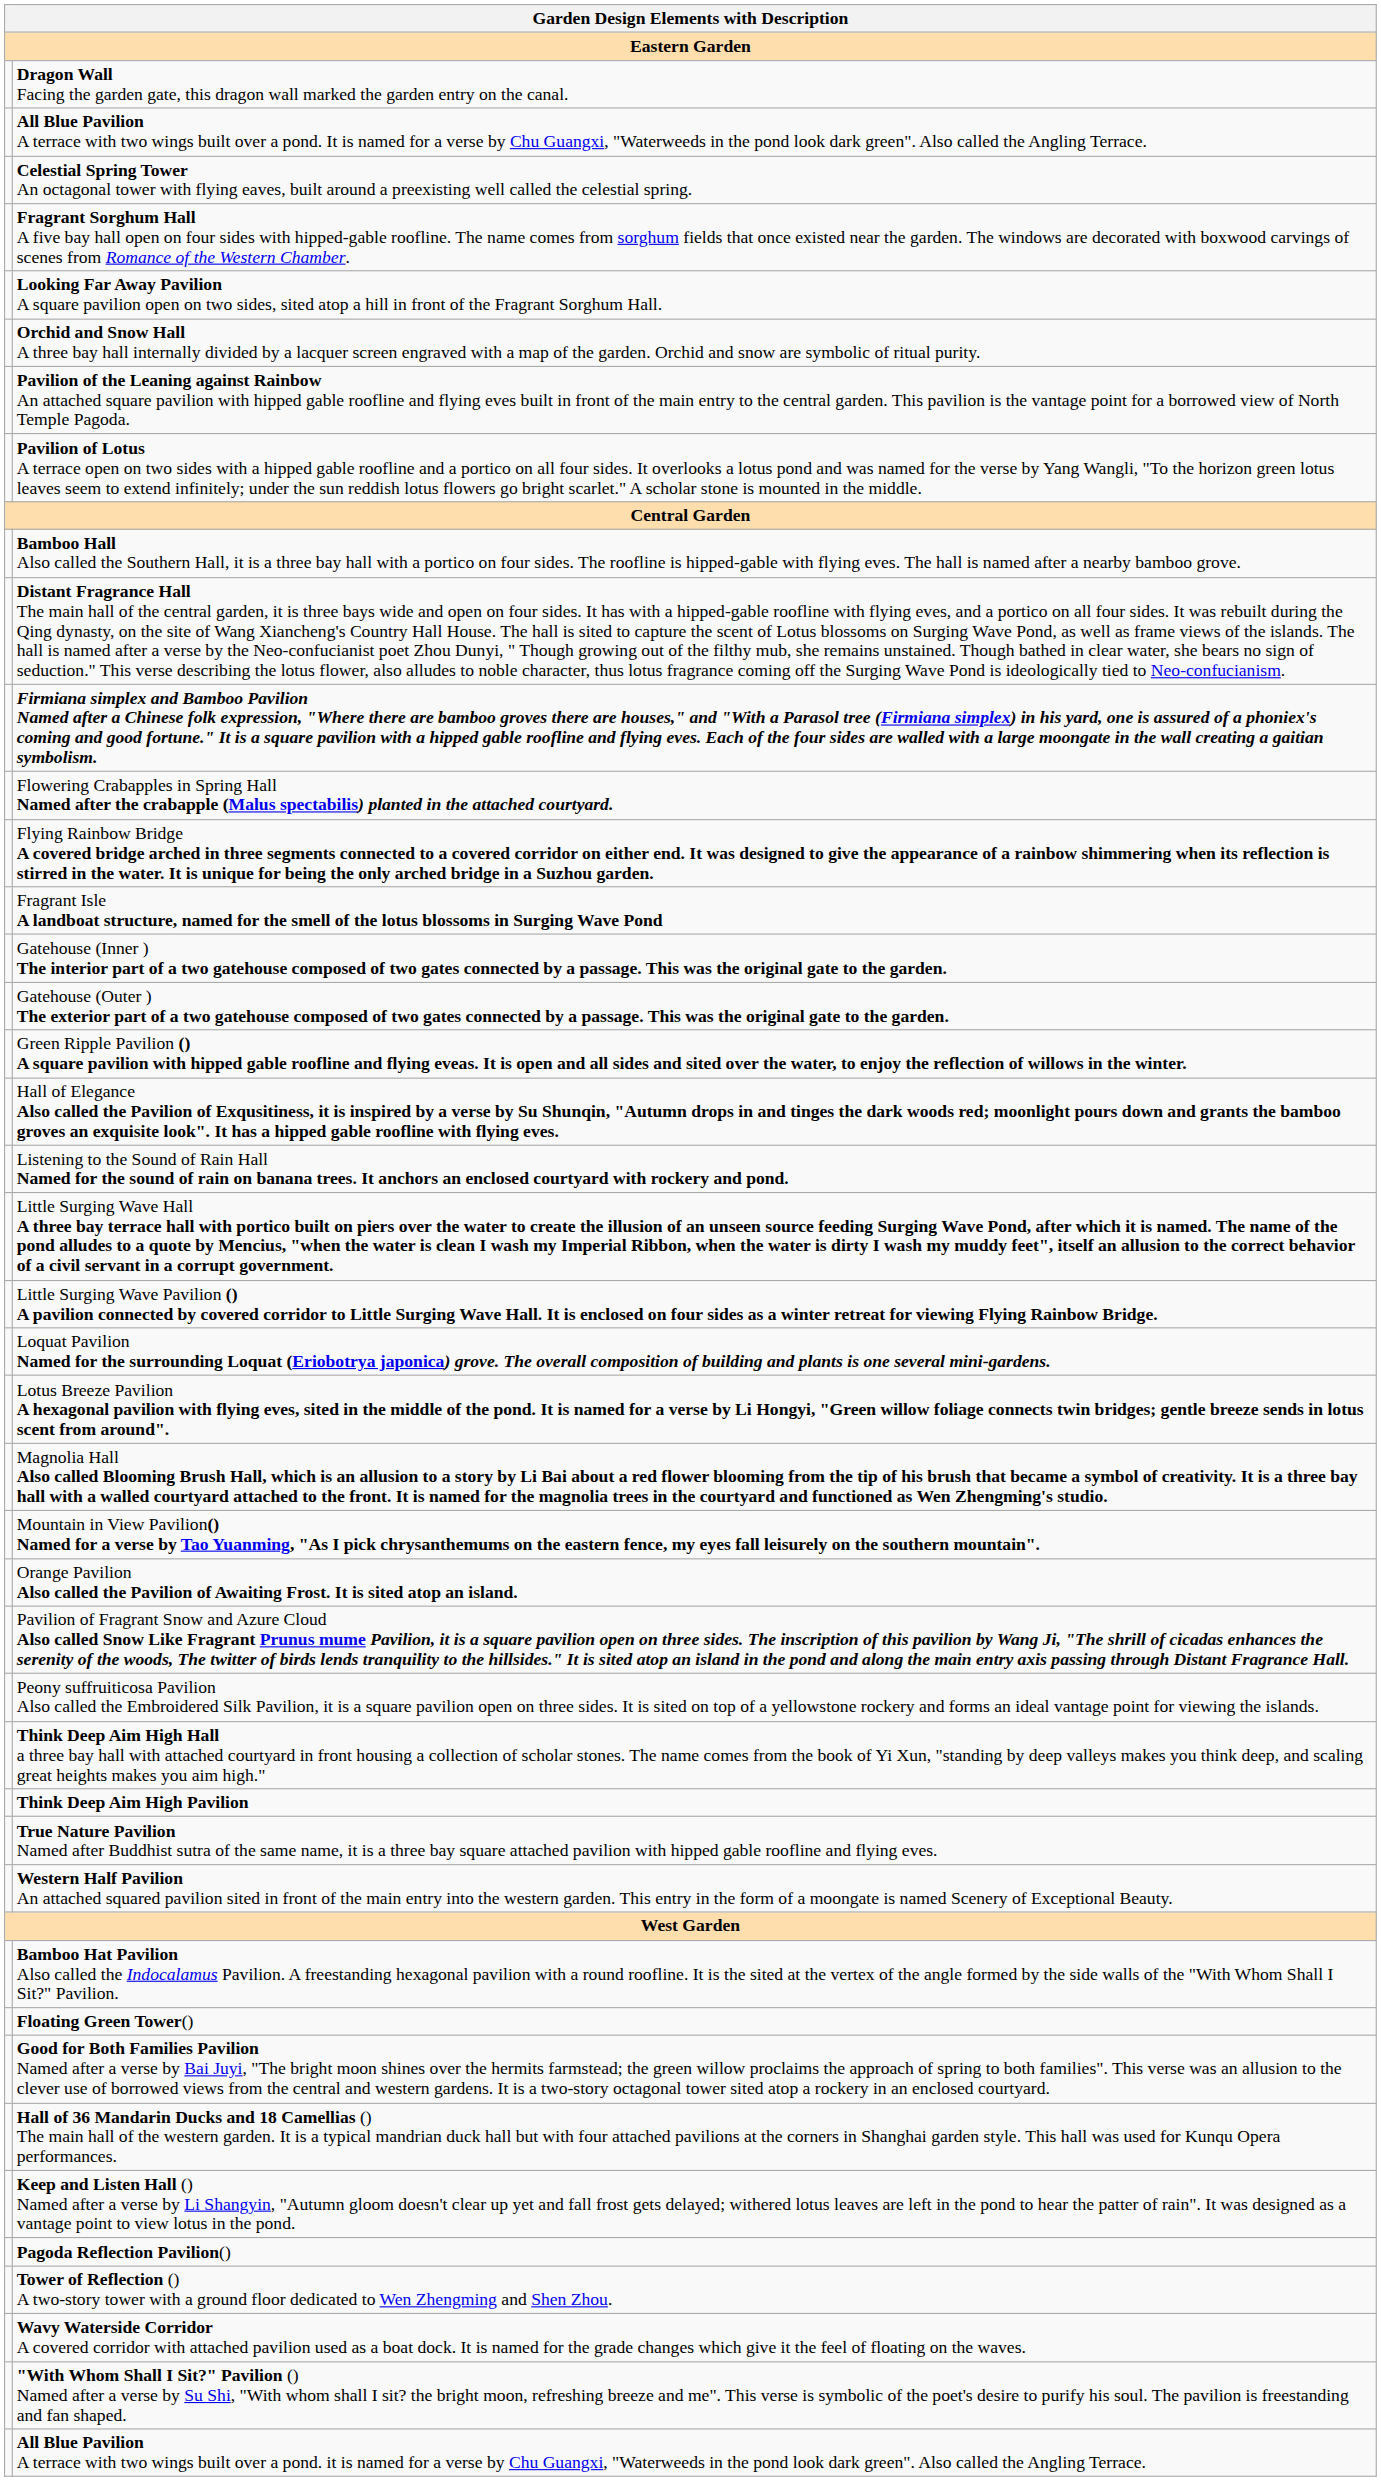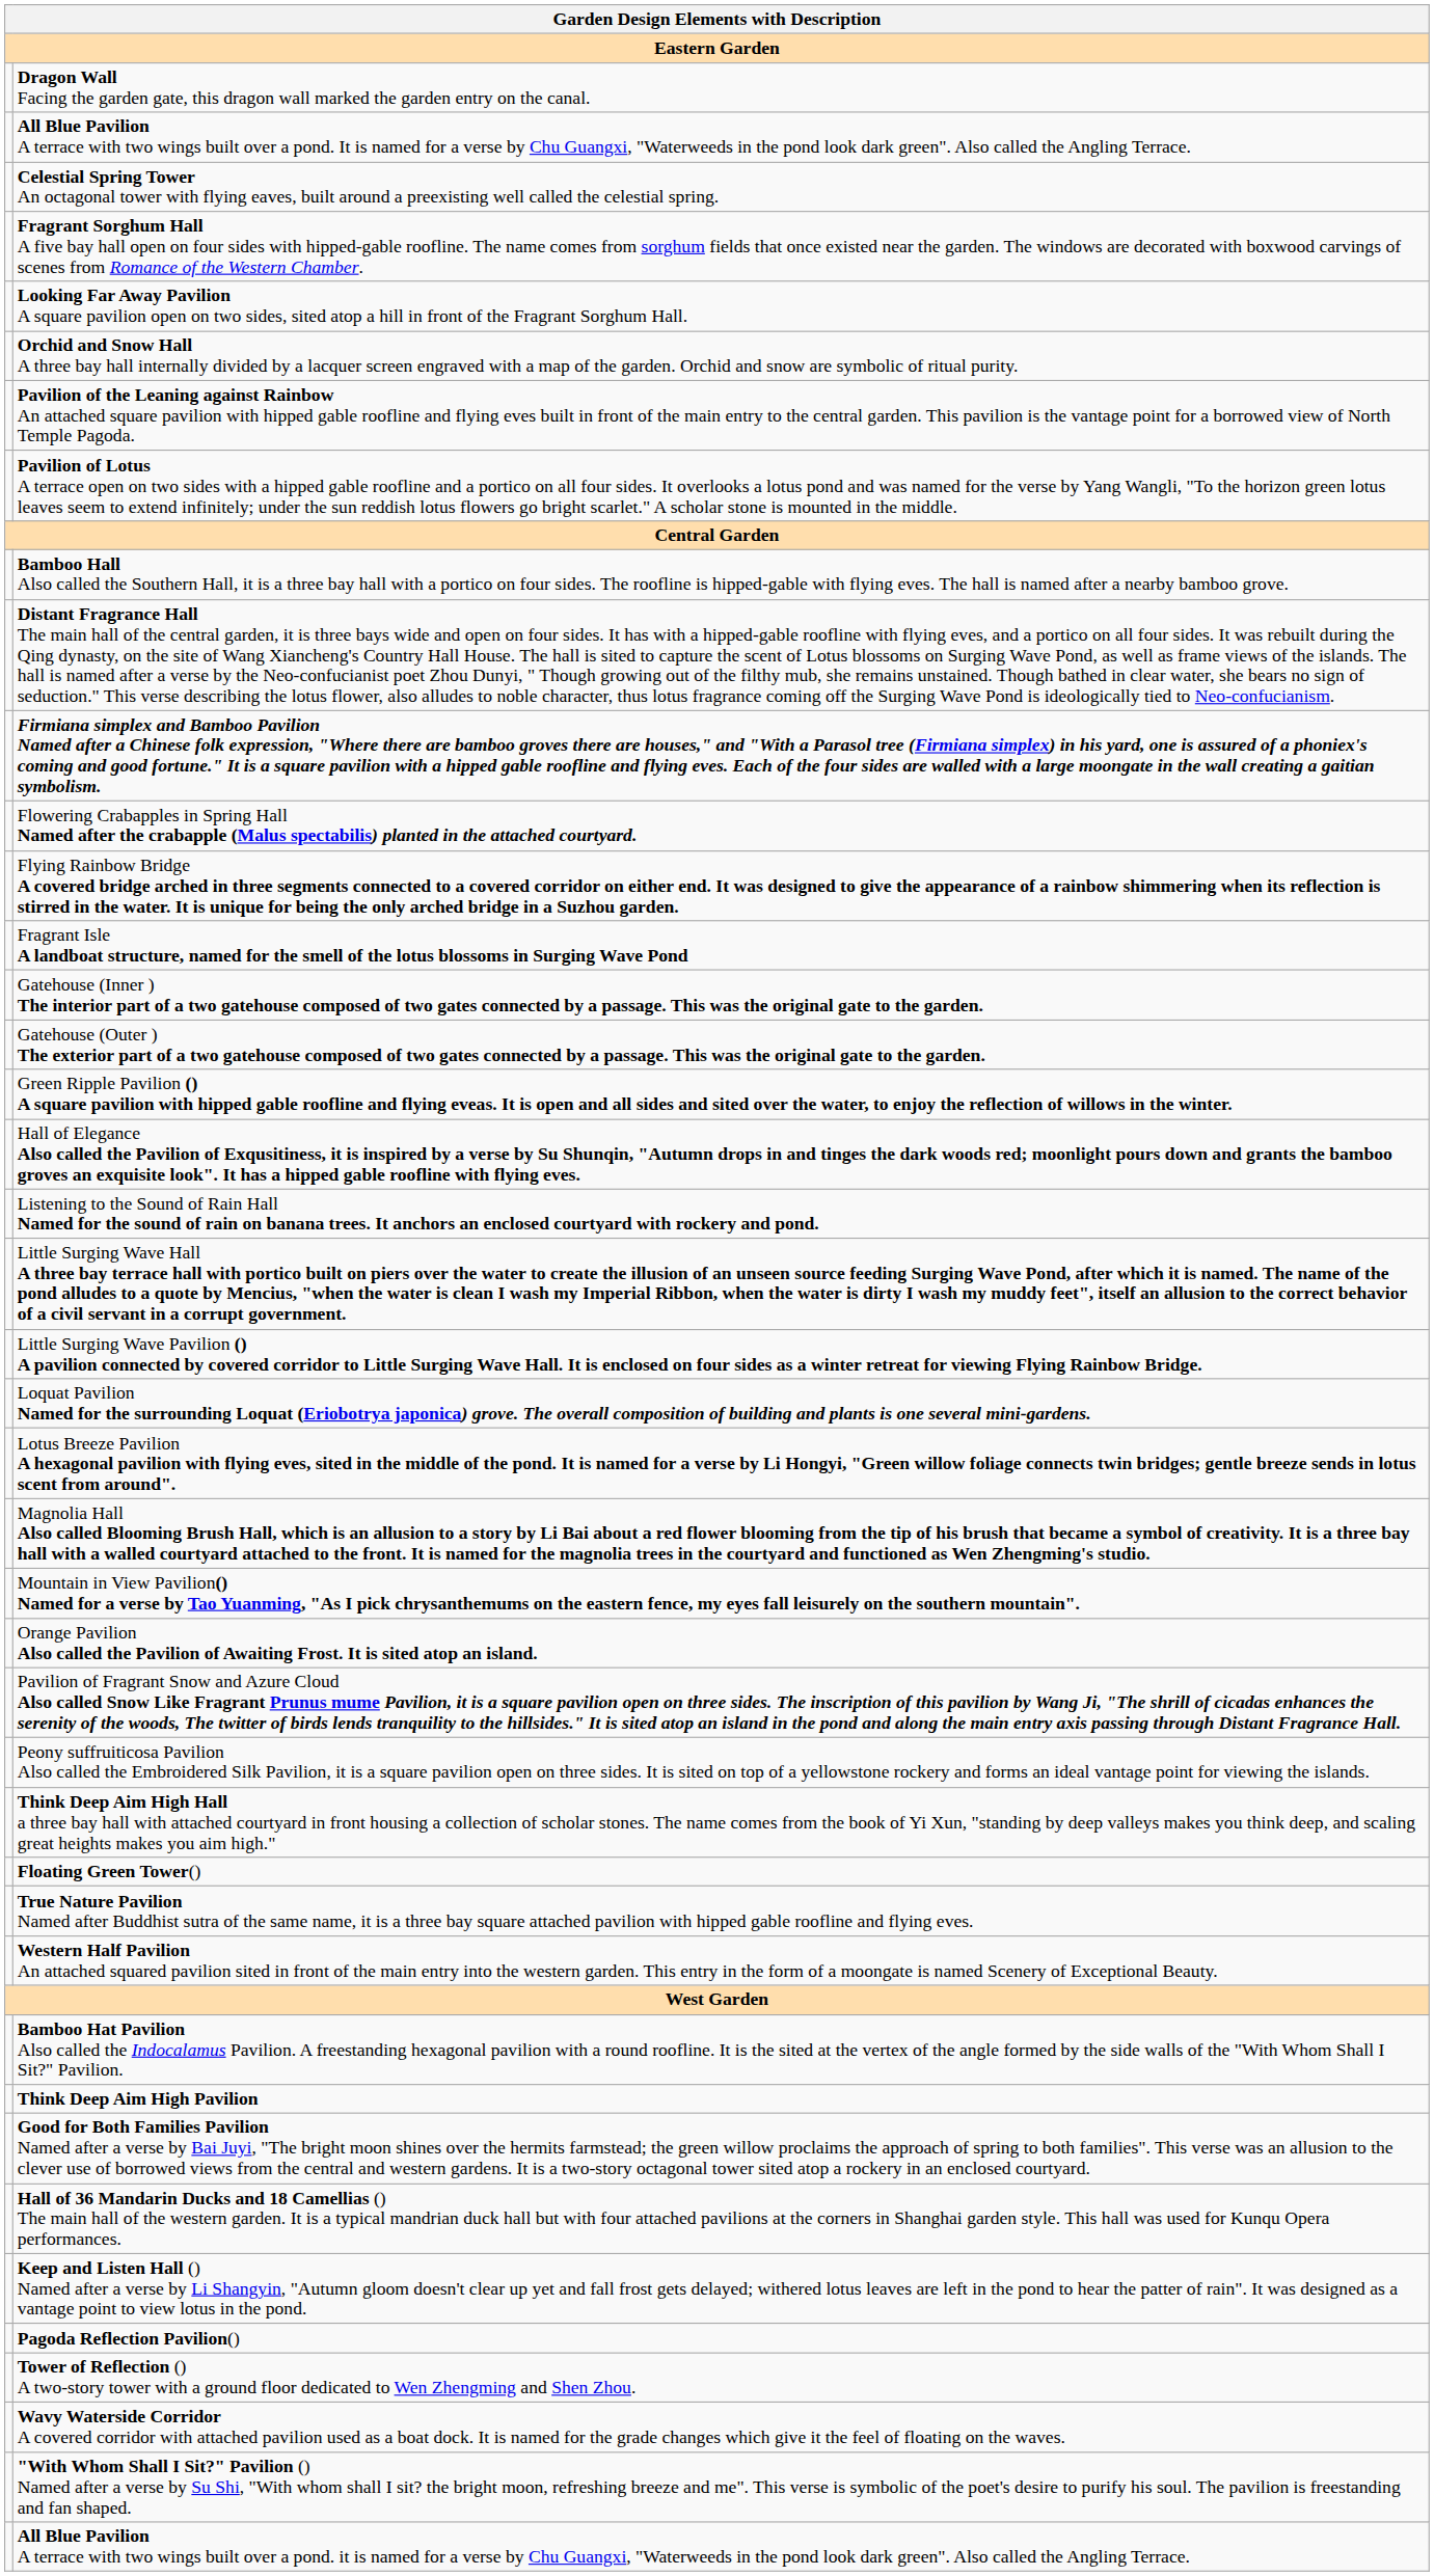 <table class="wikitable collapsible collapsed">
 <tr>
 <th colspan="2">Garden Design Elements with Description</th>
 </tr>
 <tr>
 <th style="background:#ffdead;" colspan="2">Eastern Garden</th>
 </tr>
 <tr ->
 <td align="center"></td>
 <td><strong>Dragon Wall</strong><br>Facing the garden gate, this dragon wall marked the garden entry on the canal.</td>
 </tr>
 <tr ->
 <td align="center"></td>
 <td><strong>All Blue Pavilion</strong><br>A terrace with two wings built over a pond. It is named for a verse by <a href='#'>Chu Guangxi</a>, "Waterweeds in the pond look dark green". Also called the Angling Terrace.</td>
 </tr>
 <tr ->
 <td align="center"></td>
 <td><strong>Celestial Spring Tower</strong><br>An octagonal tower with flying eaves, built around a preexisting well called the celestial spring.</td>
 </tr>
 <tr ->
 <td align="center"></td>
 <td><strong>Fragrant Sorghum Hall</strong><br>A five bay hall open on four sides with hipped-gable roofline. The name comes from <a href='#'>sorghum</a> fields that once existed near the garden. The windows are decorated with boxwood carvings of scenes from <em><a href='#'>Romance of the Western Chamber</a></em>.</td>
 </tr>
 <tr ->
 <td align="center"></td>
 <td><strong>Looking Far Away Pavilion</strong><br>A square pavilion open on two sides, sited atop a hill in front of the Fragrant Sorghum Hall.</td>
 </tr>
 <tr ->
 <td align="center"></td>
 <td><strong>Orchid and Snow Hall</strong><br>A three bay hall internally divided by a lacquer screen engraved with a map of the garden. Orchid and snow are symbolic of ritual purity.</td>
 </tr>
 <tr ->
 <td align="center"></td>
 <td><strong>Pavilion of the Leaning against Rainbow</strong><br>An attached square pavilion with hipped gable roofline and flying eves built in front of the main entry to the central garden. This pavilion is the vantage point for a borrowed view of North Temple Pagoda.</td>
 </tr>
 <tr ->
 <td align="center"></td>
 <td><strong>Pavilion of Lotus</strong><br>A terrace open on two sides with a hipped gable roofline and a portico on all four sides. It overlooks a lotus pond and was named for the verse by Yang Wangli, "To the horizon green lotus leaves seem to extend infinitely; under the sun reddish lotus flowers go bright scarlet."  A scholar stone is mounted in the middle.</td>
 </tr>
 <tr>
 <th style="background:#ffdead;" colspan="2">Central Garden</th>
 </tr>
 <tr ->
 <td align="center"></td>
 <td><strong>Bamboo Hall</strong><br>Also called the Southern Hall, it is a three bay hall with a portico on four sides. The roofline is hipped-gable with flying eves. The hall is named after a nearby bamboo grove.</td>
 </tr>
 <tr ->
 <td align="center"></td>
 <td><strong>Distant Fragrance Hall</strong><br>The main hall of the central garden, it is three bays wide and open on four sides. It has with a hipped-gable roofline with flying eves, and a portico on all four sides. It was rebuilt during the Qing dynasty, on the site of Wang Xiancheng's Country Hall House. The hall is sited to capture the scent of Lotus blossoms on Surging Wave Pond, as well as frame views of the islands. The hall is named after a verse by the Neo-confucianist poet Zhou Dunyi, " Though growing out of the filthy mub, she remains unstained. Though bathed in clear water, she bears no sign of seduction."  This verse describing the lotus flower, also alludes to noble character, thus lotus fragrance coming off the Surging Wave Pond is ideologically tied to <a href='#'>Neo-confucianism</a>.</td>
 </tr>
 <tr ->
 <td align="center"></td>
 <td><strong><em>Firmiana simplex<em> and Bamboo Pavilion<strong><br>Named after a Chinese folk expression, "Where there are bamboo groves there are houses," and "With a Parasol tree (</em><a href='#'>Firmiana simplex</a><em>) in his yard, one is assured of a phoniex's coming and good fortune."  It is a square pavilion with a hipped gable roofline and flying eves. Each of the four sides are walled with a large moongate in the wall creating a gaitian symbolism.</td>
 </tr>
 <tr ->
 <td align="center"></td>
 <td></strong>Flowering Crabapples in Spring Hall<strong><br>Named after the crabapple (</em><a href='#'>Malus spectabilis</a><em>) planted in the attached courtyard.</td>
 </tr>
 <tr ->
 <td align="center"></td>
 <td></strong>Flying Rainbow Bridge<strong><br>A covered bridge arched in three segments connected to a covered corridor on either end. It was designed to give the appearance of a rainbow shimmering when its reflection is stirred in the water. It is unique for being the only arched bridge in a Suzhou garden.</td>
 </tr>
 <tr ->
 <td align="center"></td>
 <td></strong>Fragrant Isle<strong><br>A landboat structure, named for the smell of the lotus blossoms in Surging Wave Pond</td>
 </tr>
 <tr ->
 <td align="center"></td>
 <td></strong>Gatehouse (Inner )<strong><br>The interior part of a two gatehouse composed of two gates connected by a passage. This was the original gate to the garden.</td>
 </tr>
 <tr ->
 <td align="center"></td>
 <td></strong>Gatehouse (Outer )<strong><br>The exterior part of a two gatehouse composed of two gates connected by a passage. This was the original gate to the garden.</td>
 </tr>
 <tr ->
 <td align="center"></td>
 <td></strong>Green Ripple Pavilion<strong> ()<br>A square pavilion with hipped gable roofline and flying eveas. It is open and all sides and sited over the water, to enjoy the reflection of willows in the winter.</td>
 </tr>
 <tr ->
 <td align="center"></td>
 <td></strong>Hall of Elegance<strong><br>Also called the Pavilion of Exqusitiness, it is inspired by a verse by Su Shunqin, "Autumn drops in and tinges the dark woods red; moonlight pours down and grants the bamboo groves an exquisite look". It has a hipped gable roofline with flying eves.</td>
 </tr>
 <tr ->
 <td align="center"></td>
 <td></strong>Listening to the Sound of Rain Hall<strong><br>Named for the sound of rain on banana trees. It anchors an enclosed courtyard with rockery and pond.</td>
 </tr>
 <tr ->
 <td align="center"></td>
 <td></strong>Little Surging Wave Hall<strong><br>A three bay terrace hall with portico built on piers over the water to create the illusion of an unseen source feeding Surging Wave Pond, after which it is named. The name of the pond alludes to a quote by Mencius, "when the water is clean I wash my Imperial Ribbon, when the water is dirty I wash my muddy feet", itself an allusion to the correct behavior of a civil servant in a corrupt government.</td>
 </tr>
 <tr ->
 <td align="center"></td>
 <td></strong>Little Surging Wave Pavilion<strong> ()<br>A pavilion connected by covered corridor to Little Surging Wave Hall. It is enclosed on four sides as a winter retreat for viewing Flying Rainbow Bridge.</td>
 </tr>
 <tr ->
 <td align="center"></td>
 <td></strong>Loquat Pavilion<strong><br>Named for the surrounding Loquat (</em><a href='#'>Eriobotrya japonica</a><em>) grove. The overall composition of building and plants is one several mini-gardens.</td>
 </tr>
 <tr ->
 <td align="center"></td>
 <td></strong>Lotus Breeze Pavilion<strong><br>A hexagonal pavilion with flying eves, sited in the middle of the pond. It is named for a verse by Li Hongyi, "Green willow foliage connects twin bridges; gentle breeze sends in lotus scent from around".</td>
 </tr>
 <tr ->
 <td align="center"></td>
 <td></strong>Magnolia Hall<strong><br>Also called Blooming Brush Hall, which is an allusion to a story by Li Bai about a red flower blooming from the tip of his brush that became a symbol of creativity. It is a three bay hall with a walled courtyard attached to the front. It is named for the magnolia trees in the courtyard and functioned as Wen Zhengming's studio.</td>
 </tr>
 <tr ->
 <td align="center"></td>
 <td></strong>Mountain in View Pavilion<strong>()<br>Named for a verse by <a href='#'>Tao Yuanming</a>, "As I pick chrysanthemums on the eastern fence, my eyes fall leisurely on the southern mountain".</td>
 </tr>
 <tr ->
 <td align="center"></td>
 <td></strong>Orange Pavilion<strong><br>Also called the Pavilion of Awaiting Frost. It is sited atop an island.</td>
 </tr>
 <tr ->
 <td align="center"></td>
 <td></strong>Pavilion of Fragrant Snow and Azure Cloud<strong><br>Also called Snow Like Fragrant </em><a href='#'>Prunus mume</a><em> Pavilion, it is a square pavilion open on three sides. The inscription of this pavilion by Wang Ji, "The shrill of cicadas enhances the serenity of the woods, The twitter of birds lends tranquility to the hillsides."  It is sited atop an island in the pond and along the main entry axis passing through Distant Fragrance Hall.</td>
 </tr>
 <tr ->
 <td align="center"></td>
 <td></em></strong>Peony suffruiticosa</em> Pavilion</strong><br>Also called the Embroidered Silk Pavilion, it is a square pavilion open on three sides. It is sited on top of a yellowstone rockery and forms an ideal vantage point for viewing the islands.</td>
 </tr>
 <tr ->
 <td align="center"></td>
 <td><strong>Think Deep Aim High Hall</strong><br>a three bay hall with attached courtyard in front housing a collection of scholar stones. The name comes from the book of Yi Xun, "standing by deep valleys makes you think deep, and scaling great heights makes you aim high."</td>
 </tr>
 <tr ->
 <td align="center"></td>
-<td><strong>Think Deep Aim High Pavilion</strong> </td>
+<td><strong>Floating Green Tower</strong>()</td>
 </tr>
 <tr ->
 <td align="center"></td>
 <td><strong>True Nature Pavilion</strong><br>Named after Buddhist sutra of the same name, it is a three bay square attached pavilion with hipped gable roofline and flying eves.</td>
 </tr>
 <tr ->
 <td align="center"></td>
 <td><strong>Western Half Pavilion</strong><br>An attached squared pavilion sited in front of the main entry into the western garden. This entry in the form of a moongate is named Scenery of Exceptional Beauty.</td>
 </tr>
 <tr>
 <th style="background:#ffdead;" colspan="2">West Garden</th>
 </tr>
 <tr ->
 <td align="center"></td>
 <td><strong>Bamboo Hat Pavilion</strong><br>Also called the <em><a href='#'>Indocalamus</a></em> Pavilion. A freestanding hexagonal pavilion with a round roofline. It is the sited at the vertex of the angle formed by the side walls of the "With Whom Shall I Sit?" Pavilion.</td>
 </tr>
 <tr ->
 <td align="center"></td>
-<td><strong>Floating Green Tower</strong>()</td>
+<td><strong>Think Deep Aim High Pavilion</strong> </td>
 </tr>
 <tr ->
 <td align="center"></td>
 <td><strong>Good for Both Families Pavilion</strong><br>Named after a verse by <a href='#'>Bai Juyi</a>, "The bright moon shines over the hermits farmstead; the green willow proclaims the approach of spring to both families". This verse was an allusion to the clever use of borrowed views from the central and western gardens. It is a two-story octagonal tower sited atop a rockery in an enclosed courtyard.</td>
 </tr>
 <tr ->
 <td align="center"></td>
 <td><strong>Hall of 36 Mandarin Ducks and 18 Camellias</strong> ()<br>The main hall of the western garden. It is a typical mandrian duck hall but with four attached pavilions at the corners in Shanghai garden style. This hall was used for Kunqu Opera performances.</td>
 </tr>
 <tr ->
 <td align="center"></td>
 <td><strong>Keep and Listen Hall</strong> ()<br>Named after a verse by <a href='#'>Li Shangyin</a>, "Autumn gloom doesn't clear up yet and fall frost gets delayed; withered lotus leaves are left in the pond to hear the patter of rain". It was designed as a vantage point to view lotus in the pond.</td>
 </tr>
 <tr ->
 <td align="center"></td>
 <td><strong>Pagoda Reflection Pavilion</strong>()</td>
 </tr>
 <tr ->
 <td align="center"></td>
 <td><strong>Tower of Reflection</strong> ()<br>A two-story tower with a ground floor dedicated to <a href='#'>Wen Zhengming</a> and <a href='#'>Shen Zhou</a>.</td>
 </tr>
 <tr ->
 <td align="center"></td>
 <td><strong>Wavy Waterside Corridor</strong><br>A covered corridor with attached pavilion used as a boat dock. It is named for the grade changes which give it the feel of floating on the waves.</td>
 </tr>
 <tr ->
 <td align="center"></td>
 <td><strong>"With Whom Shall I Sit?" Pavilion</strong> ()<br>Named after a verse by <a href='#'>Su Shi</a>, "With whom shall I sit? the bright moon, refreshing breeze and me". This verse is symbolic of the poet's desire to purify his soul. The pavilion is freestanding and fan shaped.</td>
 </tr>
 <tr ->
 <td align="center"></td>
 <td><strong>All Blue Pavilion</strong><br>A terrace with two wings built over a pond. it is named for a verse by <a href='#'>Chu Guangxi</a>, "Waterweeds in the pond look dark green". Also called the Angling Terrace.</td>
 </tr>
 </table>
